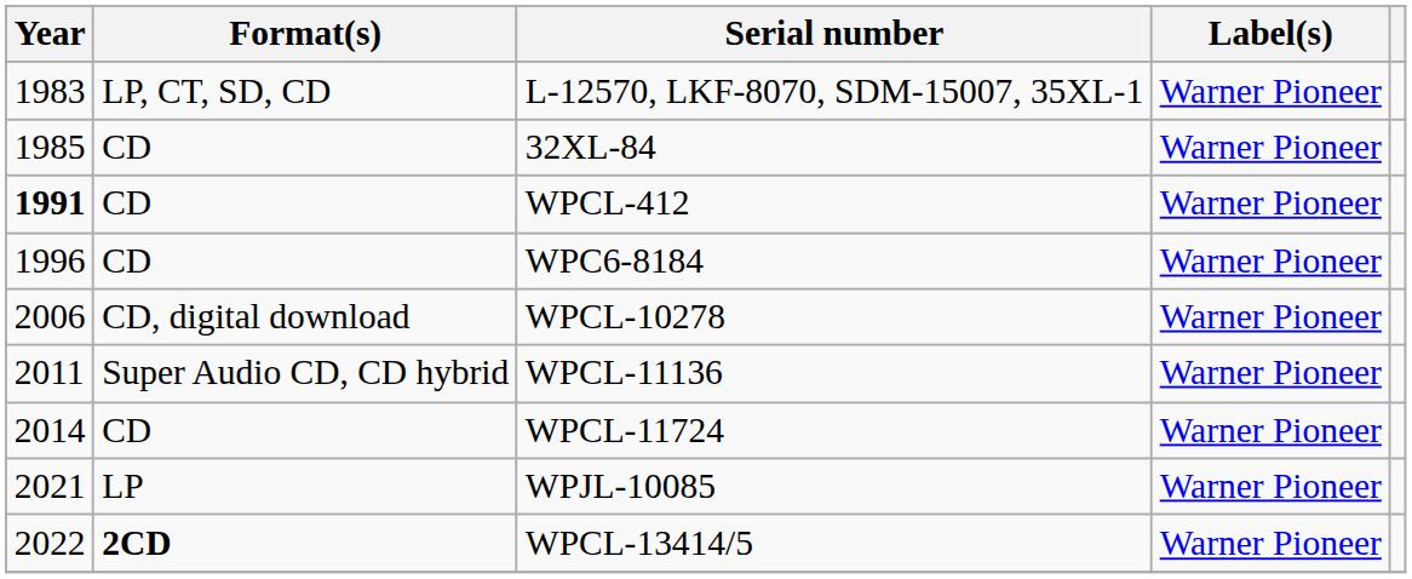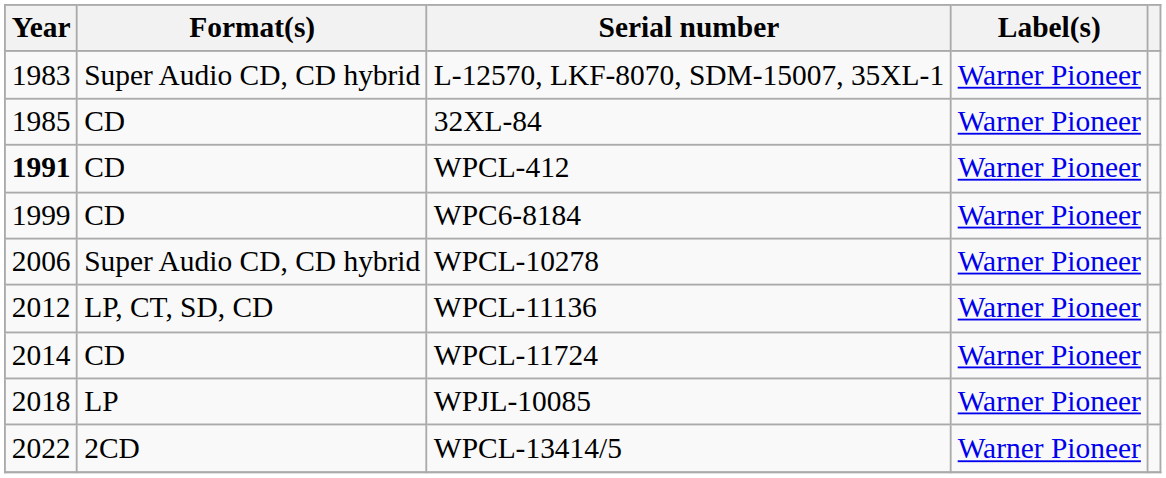 <table class="wikitable sortable plainrowheaders">
 <tr>
 <th scope="col">Year</th>
 <th scope="col">Format(s)</th>
 <th scope="col">Serial number</th>
 <th scope="col">Label(s)</th>
 <th scope="col"></th>
 </tr>
 <tr>
 <td>1983</td>
-<td>LP, CT, SD, CD</td>
+<td>Super Audio CD, CD hybrid</td>
 <td>L-12570, LKF-8070, SDM-15007, 35XL-1</td>
 <td><a href='#'>Warner Pioneer</a></td>
 <td></td>
 </tr>
 <tr>
 <td>1985</td>
 <td>CD</td>
 <td>32XL-84</td>
 <td><a href='#'>Warner Pioneer</a></td>
 <td></td>
 </tr>
 <tr>
 <td><strong>1991</strong></td>
 <td>CD</td>
 <td>WPCL-412</td>
 <td><a href='#'>Warner Pioneer</a></td>
 <td></td>
 </tr>
 <tr>
-<td>1996</td>
+<td>1999</td>
 <td>CD</td>
 <td>WPC6-8184</td>
 <td><a href='#'>Warner Pioneer</a></td>
 <td></td>
 </tr>
 <tr>
 <td>2006</td>
-<td>CD, digital download</td>
+<td>Super Audio CD, CD hybrid</td>
 <td>WPCL-10278</td>
 <td><a href='#'>Warner Pioneer</a></td>
 <td></td>
 </tr>
 <tr>
-<td>2011</td>
-<td>Super Audio CD, CD hybrid</td>
+<td>2012</td>
+<td>LP, CT, SD, CD</td>
 <td>WPCL-11136</td>
 <td><a href='#'>Warner Pioneer</a></td>
 <td></td>
 </tr>
 <tr>
 <td>2014</td>
 <td>CD</td>
 <td>WPCL-11724</td>
 <td><a href='#'>Warner Pioneer</a></td>
 <td></td>
 </tr>
 <tr>
-<td>2021</td>
+<td>2018</td>
 <td>LP</td>
 <td>WPJL-10085</td>
 <td><a href='#'>Warner Pioneer</a></td>
 <td></td>
 </tr>
 <tr>
 <td>2022</td>
-<td><strong>2CD</strong></td>
+<td>2CD</td>
 <td>WPCL-13414/5</td>
 <td><a href='#'>Warner Pioneer</a></td>
 <td></td>
 </tr>
 <tr>
 </tr>
 </table>
